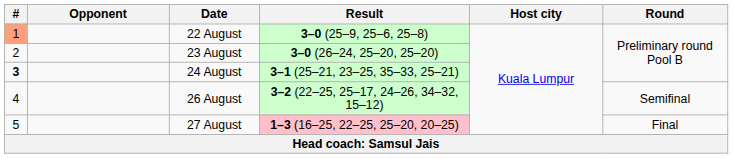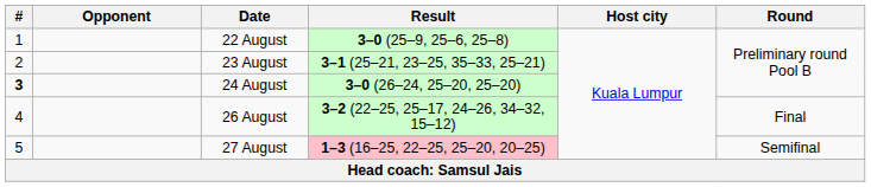 <table class="wikitable" style="text-align: center;font-size:90%;">
 <tr>
 <th width=20>#</th>
 <th width=160>Opponent</th>
 <th width=100>Date</th>
 <th width=240>Result</th>
 <th width=150>Host city</th>
 <th width=140>Round</th>
 </tr>
 <tr>
-<td style="background: lightsalmon;">1</td>
+<td>1</td>
 <td align=left></td>
 <td>22 August</td>
 <td bgcolor=ccffcc><strong>3–0</strong> (25–9, 25–6, 25–8)</td>
 <td rowspan=5> <a href='#'>Kuala Lumpur</a></td>
 <td rowspan=3>Preliminary round<br>Pool B</td>
 </tr>
 <tr>
 <td>2</td>
 <td align=left></td>
 <td>23 August</td>
-<td bgcolor=ccffcc><strong>3–0</strong> (26–24, 25–20, 25–20)</td>
+<td bgcolor=ccffcc><strong>3–1</strong> (25–21, 23–25, 35–33, 25–21)</td>
 </tr>
 <tr>
 <td><strong>3</strong></td>
 <td align=left></td>
 <td>24 August</td>
-<td bgcolor=ccffcc><strong>3–1</strong> (25–21, 23–25, 35–33, 25–21)</td>
+<td bgcolor=ccffcc><strong>3–0</strong> (26–24, 25–20, 25–20)</td>
 </tr>
 <tr>
 <td>4</td>
 <td align=left></td>
 <td>26 August</td>
 <td bgcolor=ccffcc><strong>3–2</strong> (22–25, 25–17, 24–26, 34–32, 15–12)</td>
-<td>Semifinal</td>
+<td>Final</td>
 </tr>
 <tr>
 <td>5</td>
 <td align=left></td>
 <td>27 August</td>
 <td bgcolor=pink><strong>1–3</strong> (16–25, 22–25, 25–20, 20–25)</td>
-<td>Final</td>
+<td>Semifinal</td>
 </tr>
 <tr>
 <th colspan=6>Head coach:  Samsul Jais</th>
 </tr>
 </table>
